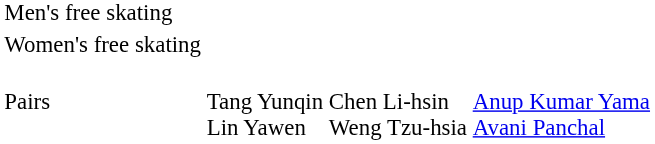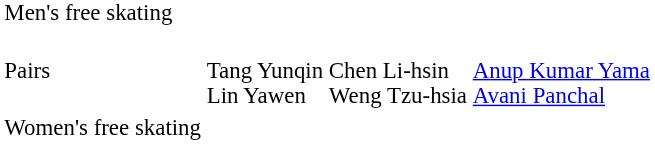 <table>
 <tr>
 <td>Men's free skating<br></td>
-<td></td>
-<td></td>
-<td></td>
-</tr>
-<tr>
-<td>Women's free skating<br></td>
 <td></td>
 <td></td>
 <td></td>
 </tr>
 <tr>
 <td>Pairs<br></td>
 <td><br>Tang Yunqin<br>Lin Yawen</td>
 <td><br>Chen Li-hsin<br>Weng Tzu-hsia</td>
 <td><br><a href='#'>Anup Kumar Yama</a><br><a href='#'>Avani Panchal</a></td>
 </tr>
+<tr>
+<td>Women's free skating<br></td>
+<td></td>
+<td></td>
+<td></td>
+</tr>
 </table>
